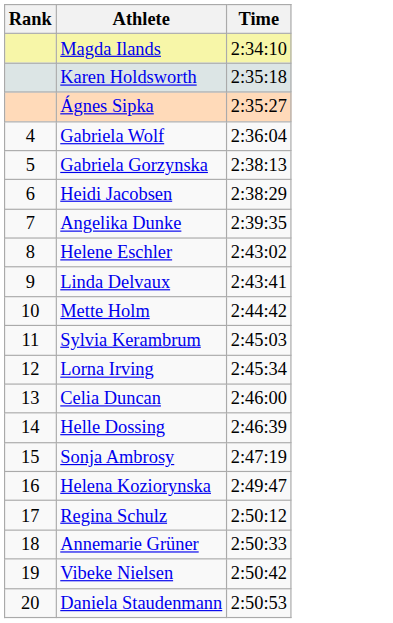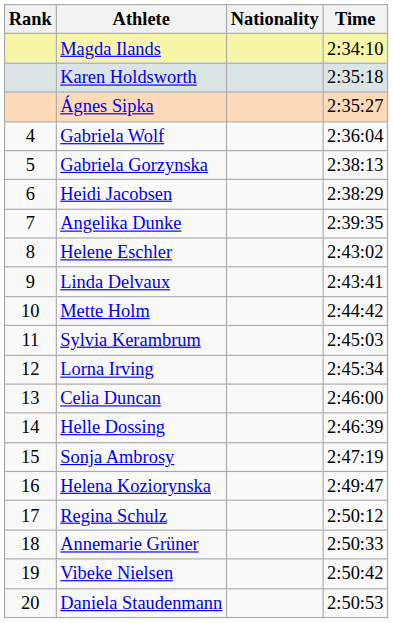 <table class="wikitable sortable">
 <tr>
 <th>Rank</th>
 <th>Athlete</th>
+<th>Nationality</th>
 <th>Time</th>
 </tr>
 <tr bgcolor=#F7F6A8>
 <td align=center></td>
 <td><a href='#'>Magda Ilands</a></td>
+<td></td>
 <td>2:34:10</td>
 </tr>
 <tr bgcolor=#DCE5E5>
 <td align=center></td>
 <td><a href='#'>Karen Holdsworth</a></td>
+<td></td>
 <td>2:35:18</td>
 </tr>
 <tr bgcolor=#FFDAB9>
 <td align=center></td>
 <td><a href='#'>Ágnes Sipka</a></td>
+<td></td>
 <td>2:35:27</td>
 </tr>
 <tr>
 <td align=center>4</td>
 <td><a href='#'>Gabriela Wolf</a></td>
+<td></td>
 <td>2:36:04</td>
 </tr>
 <tr>
 <td align=center>5</td>
 <td><a href='#'>Gabriela Gorzynska</a></td>
+<td></td>
 <td>2:38:13</td>
 </tr>
 <tr>
 <td align=center>6</td>
 <td><a href='#'>Heidi Jacobsen</a></td>
+<td></td>
 <td>2:38:29</td>
 </tr>
 <tr>
 <td align=center>7</td>
 <td><a href='#'>Angelika Dunke</a></td>
+<td></td>
 <td>2:39:35</td>
 </tr>
 <tr>
 <td align=center>8</td>
 <td><a href='#'>Helene Eschler</a></td>
+<td></td>
 <td>2:43:02</td>
 </tr>
 <tr>
 <td align=center>9</td>
 <td><a href='#'>Linda Delvaux</a></td>
+<td></td>
 <td>2:43:41</td>
 </tr>
 <tr>
 <td align=center>10</td>
 <td><a href='#'>Mette Holm</a></td>
+<td></td>
 <td>2:44:42</td>
 </tr>
 <tr>
 <td align=center>11</td>
 <td><a href='#'>Sylvia Kerambrum</a></td>
+<td></td>
 <td>2:45:03</td>
 </tr>
 <tr>
 <td align=center>12</td>
 <td><a href='#'>Lorna Irving</a></td>
+<td></td>
 <td>2:45:34</td>
 </tr>
 <tr>
 <td align=center>13</td>
 <td><a href='#'>Celia Duncan</a></td>
+<td></td>
 <td>2:46:00</td>
 </tr>
 <tr>
 <td align=center>14</td>
 <td><a href='#'>Helle Dossing</a></td>
+<td></td>
 <td>2:46:39</td>
 </tr>
 <tr>
 <td align=center>15</td>
 <td><a href='#'>Sonja Ambrosy</a></td>
+<td></td>
 <td>2:47:19</td>
 </tr>
 <tr>
 <td align=center>16</td>
 <td><a href='#'>Helena Koziorynska</a></td>
+<td></td>
 <td>2:49:47</td>
 </tr>
 <tr>
 <td align=center>17</td>
 <td><a href='#'>Regina Schulz</a></td>
+<td></td>
 <td>2:50:12</td>
 </tr>
 <tr>
 <td align=center>18</td>
 <td><a href='#'>Annemarie Grüner</a></td>
+<td></td>
 <td>2:50:33</td>
 </tr>
 <tr>
 <td align=center>19</td>
 <td><a href='#'>Vibeke Nielsen</a></td>
+<td></td>
 <td>2:50:42</td>
 </tr>
 <tr>
 <td align=center>20</td>
 <td><a href='#'>Daniela Staudenmann</a></td>
+<td></td>
 <td>2:50:53</td>
 </tr>
 </table>
